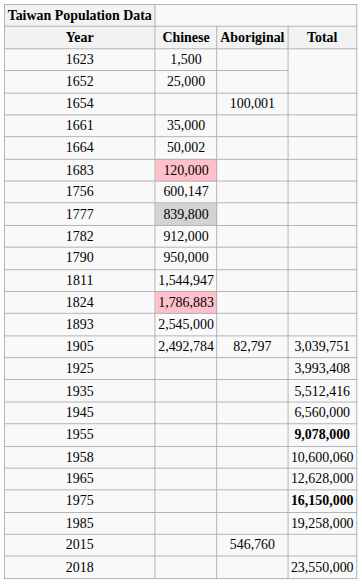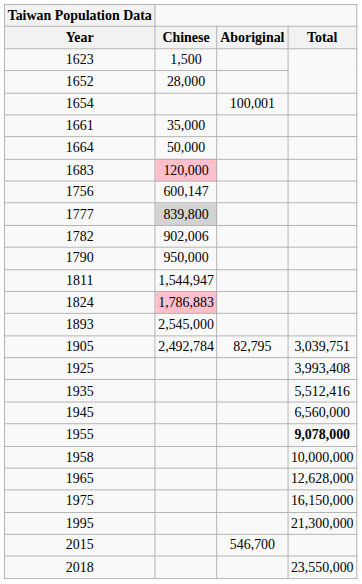 <table class="wikitable collapsible collapsed" style="text-align:center">
 <tr style="background:#CCCC;">
 <th>Taiwan Population Data</th>
 </tr>
 <tr>
 <th>Year</th>
 <th>Chinese</th>
 <th>Aboriginal</th>
 <th>Total</th>
 </tr>
 <tr>
 <td>1623</td>
 <td>1,500</td>
 <td></td>
 </tr>
 <tr>
 <td>1652</td>
-<td>25,000</td>
+<td>28,000</td>
 <td></td>
 </tr>
 <tr>
 <td>1654</td>
 <td></td>
 <td>100,001</td>
 <td></td>
 </tr>
 <tr>
 <td>1661</td>
 <td>35,000</td>
 <td></td>
 <td></td>
 </tr>
 <tr>
 <td>1664</td>
-<td>50,002</td>
+<td>50,000</td>
 <td></td>
 </tr>
 <tr>
 <td>1683</td>
 <td style="background: pink;">120,000</td>
 <td></td>
 <td></td>
 </tr>
 <tr>
 <td>1756</td>
 <td>600,147</td>
 <td></td>
 <td></td>
 </tr>
 <tr>
 <td>1777</td>
 <td style="background: lightgrey;">839,800</td>
 <td></td>
 <td></td>
 </tr>
 <tr>
 <td>1782</td>
-<td>912,000</td>
+<td>902,006</td>
 <td></td>
 <td></td>
 </tr>
 <tr>
 <td>1790</td>
 <td>950,000</td>
 <td></td>
 <td></td>
 </tr>
 <tr>
 <td>1811</td>
 <td>1,544,947</td>
 <td></td>
 <td></td>
 </tr>
 <tr>
 <td>1824</td>
 <td style="background: pink;">1,786,883</td>
 <td></td>
 <td></td>
 </tr>
 <tr>
 <td>1893</td>
 <td>2,545,000</td>
 <td></td>
 <td></td>
 </tr>
 <tr>
 <td>1905</td>
 <td>2,492,784</td>
-<td>82,797</td>
+<td>82,795</td>
 <td>3,039,751</td>
 </tr>
 <tr>
 <td>1925</td>
 <td></td>
 <td></td>
 <td>3,993,408</td>
 </tr>
 <tr>
 <td>1935</td>
 <td></td>
 <td></td>
 <td>5,512,416</td>
 </tr>
 <tr>
 <td>1945</td>
 <td></td>
 <td></td>
 <td>6,560,000</td>
 </tr>
 <tr>
 <td>1955</td>
 <td></td>
 <td></td>
 <td><strong>9,078,000</strong></td>
 </tr>
 <tr>
 <td>1958</td>
 <td></td>
 <td></td>
-<td>10,600,060</td>
+<td>10,000,000</td>
 </tr>
 <tr>
 <td>1965</td>
 <td></td>
 <td></td>
 <td>12,628,000</td>
 </tr>
 <tr>
 <td>1975</td>
 <td></td>
 <td></td>
-<td><strong>16,150,000</strong></td>
+<td>16,150,000</td>
 </tr>
 <tr>
-<td>1985</td>
+<td>1995</td>
 <td></td>
 <td></td>
-<td>19,258,000</td>
+<td>21,300,000</td>
 </tr>
 <tr>
 <td>2015</td>
 <td></td>
-<td>546,760</td>
+<td>546,700</td>
 <td></td>
 </tr>
 <tr>
 <td>2018</td>
 <td></td>
 <td></td>
 <td>23,550,000</td>
 </tr>
 </table>
